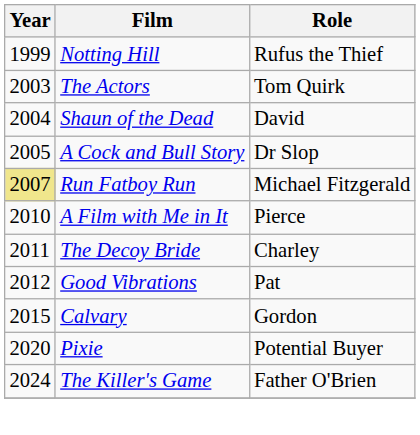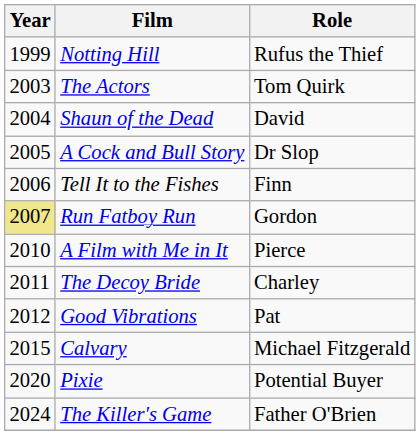 <table class="wikitable sortable">
 <tr>
 <th>Year</th>
 <th>Film</th>
 <th>Role</th>
 </tr>
 <tr>
 <td>1999</td>
 <td><em><a href='#'>Notting Hill</a></em></td>
 <td>Rufus the Thief</td>
 </tr>
 <tr>
 <td>2003</td>
 <td><em><a href='#'>The Actors</a></em></td>
 <td>Tom Quirk</td>
 </tr>
 <tr>
 <td>2004</td>
 <td><em><a href='#'>Shaun of the Dead</a></em></td>
 <td>David</td>
 </tr>
 <tr>
 <td>2005</td>
 <td><em><a href='#'>A Cock and Bull Story</a></em></td>
 <td>Dr Slop</td>
 </tr>
 <tr>
+<td>2006</td>
+<td><em>Tell It to the Fishes</em></td>
+<td>Finn</td>
+</tr>
+<tr>
 <td style="background: khaki;">2007</td>
 <td><em><a href='#'>Run Fatboy Run</a></em></td>
-<td>Michael Fitzgerald</td>
+<td>Gordon</td>
 </tr>
 <tr>
 <td>2010</td>
 <td><em><a href='#'>A Film with Me in It</a></em></td>
 <td>Pierce</td>
 </tr>
 <tr>
 <td>2011</td>
 <td><em><a href='#'>The Decoy Bride</a></em></td>
 <td>Charley</td>
 </tr>
 <tr>
 <td>2012</td>
 <td><em><a href='#'>Good Vibrations</a></em></td>
 <td>Pat</td>
 </tr>
 <tr>
 <td>2015</td>
 <td><em><a href='#'>Calvary</a></em></td>
-<td>Gordon</td>
+<td>Michael Fitzgerald</td>
 </tr>
 <tr>
 <td>2020</td>
 <td><em><a href='#'>Pixie</a></em></td>
 <td>Potential Buyer</td>
 </tr>
 <tr>
 <td>2024</td>
 <td><em><a href='#'>The Killer's Game</a></em></td>
 <td>Father O'Brien</td>
 </tr>
 <tr>
 </tr>
 </table>
